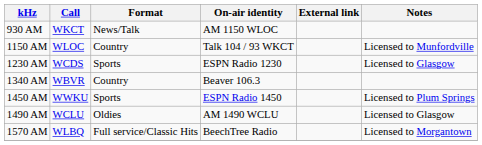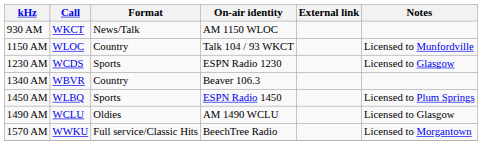 <table class="wikitable sortable">
 <tr>
 <th><a href='#'>kHz</a></th>
 <th><a href='#'>Call</a></th>
 <th>Format</th>
 <th>On-air identity</th>
 <th>External link</th>
 <th class="unsortable">Notes</th>
 </tr>
 <tr>
 <td>930 AM</td>
 <td><a href='#'>WKCT</a></td>
 <td>News/Talk</td>
 <td>AM 1150 WLOC</td>
 <td></td>
 <td></td>
 </tr>
 <tr>
 <td>1150 AM</td>
 <td><a href='#'>WLOC</a></td>
 <td>Country</td>
 <td>Talk 104 / 93 WKCT</td>
 <td></td>
 <td>Licensed to <a href='#'>Munfordville</a></td>
 </tr>
 <tr>
 <td>1230 AM</td>
 <td><a href='#'>WCDS</a></td>
 <td>Sports</td>
 <td>ESPN Radio 1230</td>
 <td></td>
 <td>Licensed to <a href='#'>Glasgow</a></td>
 </tr>
 <tr>
 <td>1340 AM</td>
 <td><a href='#'>WBVR</a></td>
 <td>Country</td>
 <td>Beaver 106.3</td>
 <td></td>
 <td></td>
 </tr>
 <tr>
 <td>1450 AM</td>
-<td><a href='#'>WWKU</a></td>
+<td><a href='#'>WLBQ</a></td>
 <td>Sports</td>
 <td><a href='#'>ESPN Radio</a> 1450</td>
 <td></td>
 <td>Licensed to <a href='#'>Plum Springs</a></td>
 </tr>
 <tr>
 <td>1490 AM</td>
 <td><a href='#'>WCLU</a></td>
 <td>Oldies</td>
 <td>AM 1490 WCLU</td>
 <td></td>
 <td>Licensed to Glasgow</td>
 </tr>
 <tr>
 <td>1570 AM</td>
-<td><a href='#'>WLBQ</a></td>
+<td><a href='#'>WWKU</a></td>
 <td>Full service/Classic Hits</td>
 <td>BeechTree Radio</td>
 <td></td>
 <td>Licensed to <a href='#'>Morgantown</a></td>
 </tr>
 <tr>
 </tr>
 </table>
